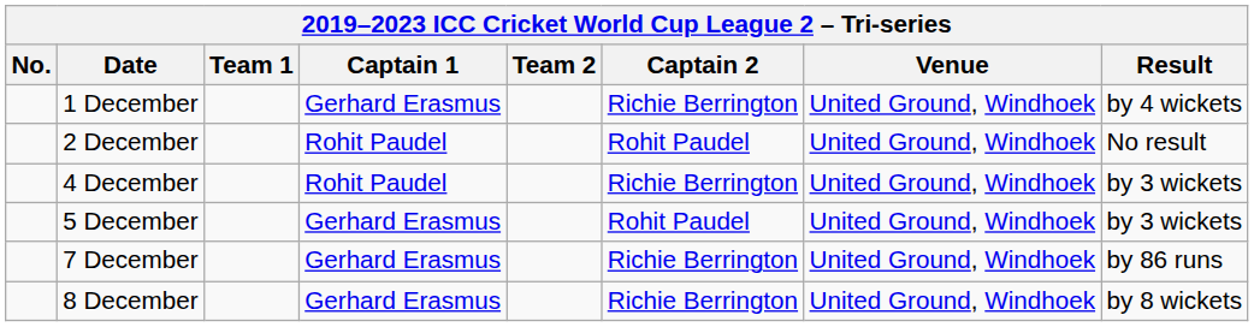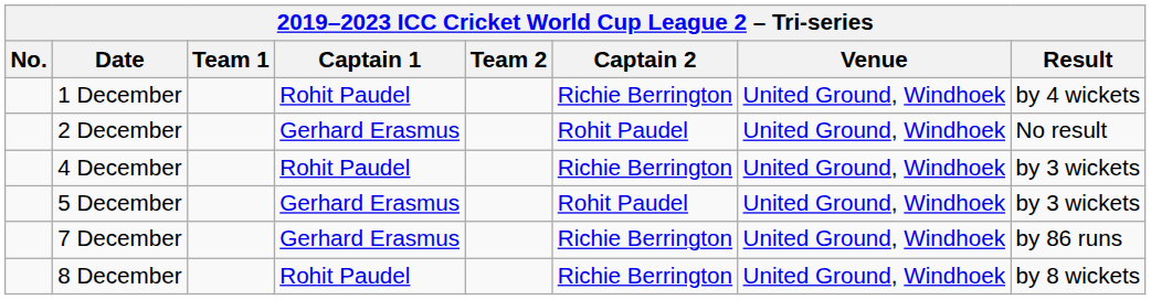 <table class="wikitable">
 <tr>
 <th colspan="9"><a href='#'>2019–2023 ICC Cricket World Cup League 2</a> – Tri-series</th>
 </tr>
 <tr>
 <th>No.</th>
 <th>Date</th>
 <th>Team 1</th>
 <th>Captain 1</th>
 <th>Team 2</th>
 <th>Captain 2</th>
 <th>Venue</th>
 <th>Result</th>
 </tr>
 <tr>
 <td></td>
 <td>1 December</td>
 <td></td>
-<td><a href='#'>Gerhard Erasmus</a></td>
+<td><a href='#'>Rohit Paudel</a></td>
 <td></td>
 <td><a href='#'>Richie Berrington</a></td>
 <td><a href='#'>United Ground</a>, <a href='#'>Windhoek</a></td>
 <td> by 4 wickets</td>
 </tr>
 <tr>
 <td></td>
 <td>2 December</td>
 <td></td>
-<td><a href='#'>Rohit Paudel</a></td>
+<td><a href='#'>Gerhard Erasmus</a></td>
 <td></td>
 <td><a href='#'>Rohit Paudel</a></td>
 <td><a href='#'>United Ground</a>, <a href='#'>Windhoek</a></td>
 <td>No result</td>
 </tr>
 <tr>
 <td></td>
 <td>4 December</td>
 <td></td>
 <td><a href='#'>Rohit Paudel</a></td>
 <td></td>
 <td><a href='#'>Richie Berrington</a></td>
 <td><a href='#'>United Ground</a>, <a href='#'>Windhoek</a></td>
 <td> by 3 wickets</td>
 </tr>
 <tr>
 <td></td>
 <td>5 December</td>
 <td></td>
 <td><a href='#'>Gerhard Erasmus</a></td>
 <td></td>
 <td><a href='#'>Rohit Paudel</a></td>
 <td><a href='#'>United Ground</a>, <a href='#'>Windhoek</a></td>
 <td> by 3 wickets</td>
 </tr>
 <tr>
 <td></td>
 <td>7 December</td>
 <td></td>
 <td><a href='#'>Gerhard Erasmus</a></td>
 <td></td>
 <td><a href='#'>Richie Berrington</a></td>
 <td><a href='#'>United Ground</a>, <a href='#'>Windhoek</a></td>
 <td> by 86 runs</td>
 </tr>
 <tr>
 <td></td>
 <td>8 December</td>
 <td></td>
-<td><a href='#'>Gerhard Erasmus</a></td>
+<td><a href='#'>Rohit Paudel</a></td>
 <td></td>
 <td><a href='#'>Richie Berrington</a></td>
 <td><a href='#'>United Ground</a>, <a href='#'>Windhoek</a></td>
 <td> by 8 wickets</td>
 </tr>
 </table>
